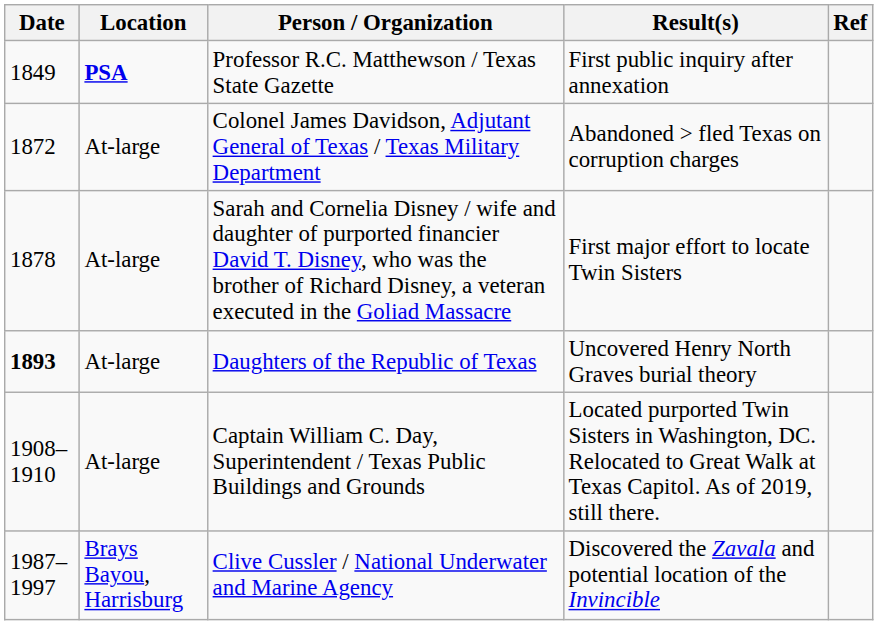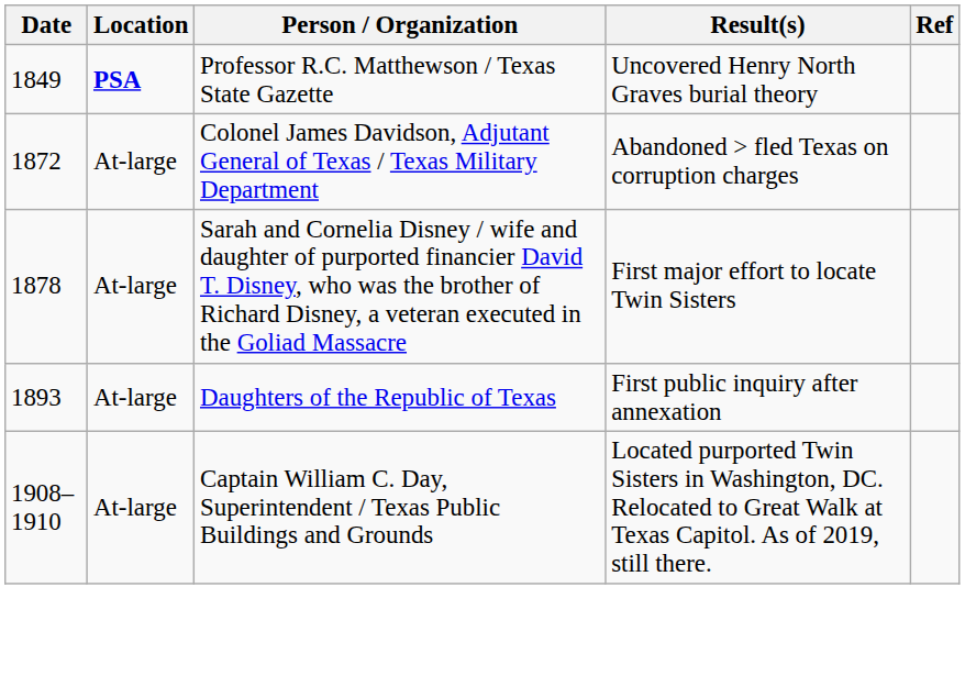 <table class="wikitable">
 <tr>
 <th>Date</th>
 <th>Location</th>
 <th>Person / Organization</th>
 <th>Result(s)</th>
 <th>Ref</th>
 </tr>
 <tr>
 <td>1849</td>
 <td><strong><a href='#'>PSA</a></strong></td>
 <td>Professor R.C. Matthewson / Texas State Gazette</td>
-<td>First public inquiry after annexation</td>
+<td>Uncovered Henry North Graves burial theory</td>
 <td></td>
 </tr>
 <tr>
 <td>1872</td>
 <td>At-large</td>
 <td>Colonel James Davidson, <a href='#'>Adjutant General of Texas</a> / <a href='#'>Texas Military Department</a></td>
 <td>Abandoned > fled Texas on corruption charges</td>
 <td></td>
 </tr>
 <tr>
 <td>1878</td>
 <td>At-large</td>
 <td>Sarah and Cornelia Disney / wife and daughter of purported financier <a href='#'>David T. Disney</a>, who was the brother of Richard Disney, a veteran executed in the <a href='#'>Goliad Massacre</a></td>
 <td>First major effort to locate Twin Sisters</td>
 <td></td>
 </tr>
 <tr>
-<td><strong>1893</strong></td>
+<td>1893</td>
 <td>At-large</td>
 <td><a href='#'>Daughters of the Republic of Texas</a></td>
-<td>Uncovered Henry North Graves burial theory</td>
+<td>First public inquiry after annexation</td>
 <td></td>
 </tr>
 <tr>
 <td>1908–1910</td>
 <td>At-large</td>
 <td>Captain William C. Day, Superintendent / Texas Public Buildings and Grounds</td>
 <td>Located purported Twin Sisters in Washington, DC. Relocated to Great Walk at Texas Capitol. As of 2019, still there.</td>
 <td></td>
 </tr>
-<tr>
-<td>1987–1997</td>
-<td><a href='#'>Brays Bayou</a>, <a href='#'>Harrisburg</a></td>
-<td><a href='#'>Clive Cussler</a> / <a href='#'>National Underwater and Marine Agency</a></td>
-<td>Discovered the <em><a href='#'>Zavala</a></em> and potential location of the <em><a href='#'>Invincible</a></em></td>
-<td></td>
-</tr>
 </table>
